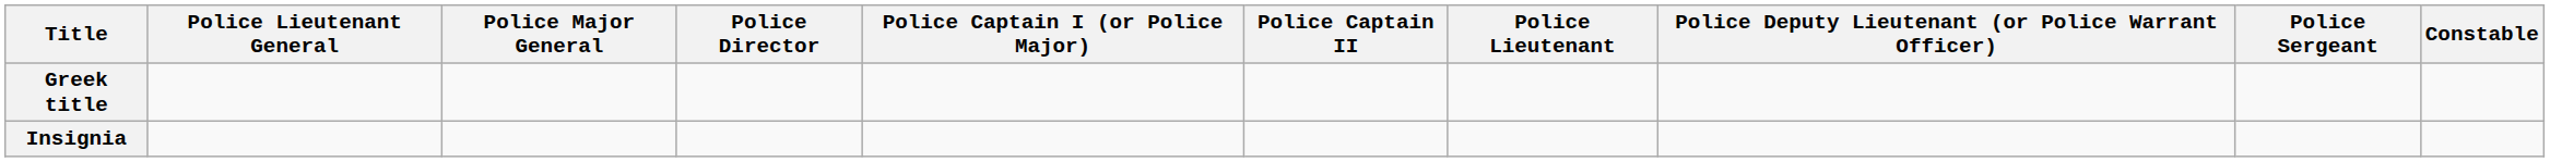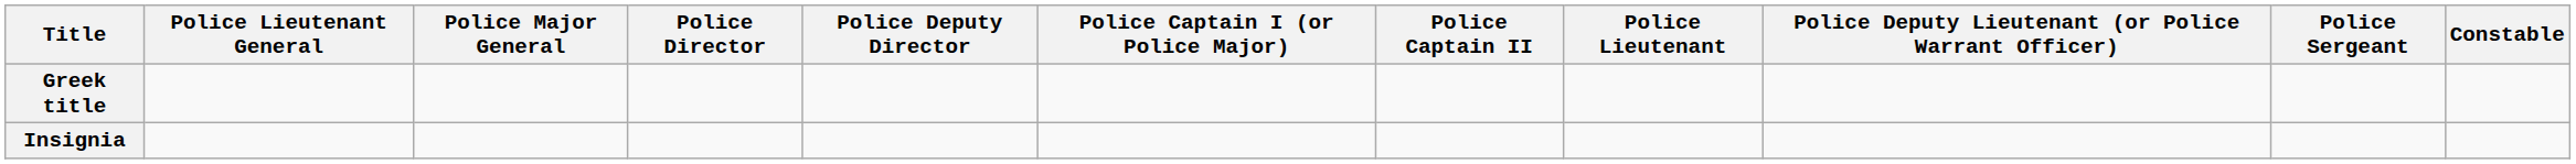 <table class="wikitable">
 <tr>
 <th>Title</th>
 <th>Police Lieutenant General</th>
 <th>Police Major General</th>
 <th>Police Director</th>
+<th>Police Deputy Director</th>
 <th>Police Captain I (or Police Major)</th>
 <th>Police Captain II</th>
 <th>Police Lieutenant</th>
 <th>Police Deputy Lieutenant (or Police Warrant Officer)</th>
 <th>Police Sergeant</th>
 <th>Constable</th>
 </tr>
 <tr>
 <th>Greek title</th>
+<td></td>
 <td></td>
 <td></td>
 <td></td>
 <td></td>
 <td></td>
 <td></td>
 <td></td>
 <td></td>
 <td></td>
 </tr>
 <tr>
 <th>Insignia</th>
 <td></td>
 <td></td>
 <td></td>
 <td></td>
 <td></td>
 <td></td>
 <td></td>
 <td></td>
 <td></td>
+<td></td>
 </tr>
 </table>
